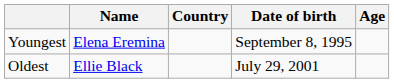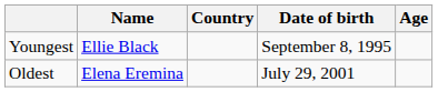 <table class="wikitable">
 <tr>
 <th></th>
 <th>Name</th>
 <th>Country</th>
 <th>Date of birth</th>
 <th>Age</th>
 </tr>
 <tr>
 <td>Youngest</td>
-<td><a href='#'>Elena Eremina</a></td>
+<td><a href='#'>Ellie Black</a></td>
 <td></td>
 <td>September 8, 1995</td>
 <td></td>
 </tr>
 <tr>
 <td>Oldest</td>
-<td><a href='#'>Ellie Black</a></td>
+<td><a href='#'>Elena Eremina</a></td>
 <td></td>
 <td>July 29, 2001</td>
 <td></td>
 </tr>
 </table>
